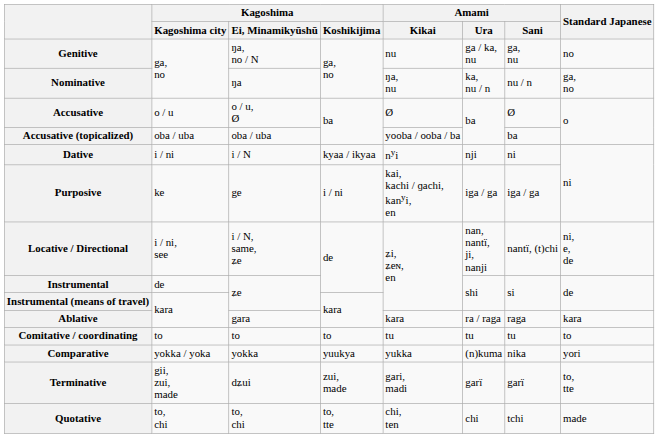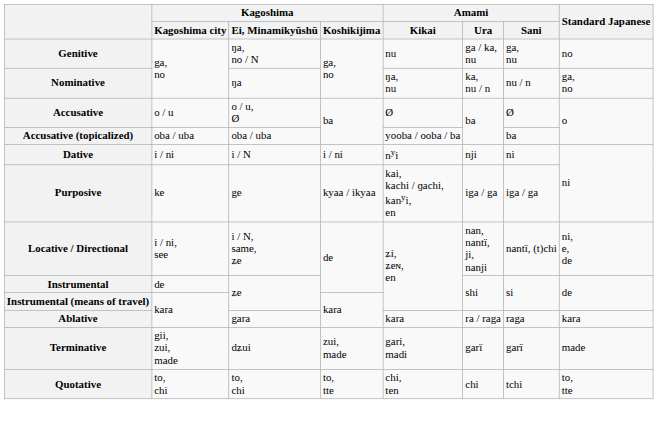 <table class="wikitable">
 <tr>
 <th rowspan="2"> </th>
 <th colspan="3">Kagoshima</th>
 <th colspan="3">Amami</th>
 <th rowspan="2">Standard Japanese</th>
 </tr>
 <tr>
 <th>Kagoshima city</th>
 <th>Ei, Minamikyūshū</th>
 <th>Koshikijima</th>
 <th>Kikai</th>
 <th>Ura</th>
 <th>Sani</th>
 </tr>
 <tr>
 <th>Genitive</th>
 <td rowspan="2">ga,<br> no</td>
 <td>ŋa,<br>no / N</td>
 <td rowspan="2">ga,<br> no</td>
 <td>nu</td>
 <td>ga / ka,<br> nu</td>
 <td>ga,<br> nu</td>
 <td>no</td>
 </tr>
 <tr>
 <th>Nominative</th>
 <td>ŋa</td>
 <td>ŋa,<br> nu</td>
 <td>ka,<br> nu / n</td>
 <td>nu / n</td>
 <td>ga,<br> no</td>
 </tr>
 <tr>
 <th>Accusative</th>
 <td>o / u</td>
 <td>o / u,<br> Ø</td>
 <td rowspan="2">ba</td>
 <td>Ø</td>
 <td rowspan="2">ba</td>
 <td>Ø</td>
 <td rowspan="2">o</td>
 </tr>
 <tr>
 <th>Accusative (topicalized)</th>
 <td>oba / uba</td>
 <td>oba / uba</td>
 <td>yooba / ooba / ba</td>
 <td>ba</td>
 </tr>
 <tr>
 <th>Dative</th>
 <td>i / ni</td>
 <td>i / N</td>
-<td>kyaa / ikyaa</td>
+<td>i / ni</td>
 <td>n<sup>y</sup>i</td>
 <td>nji</td>
 <td>ni</td>
 <td rowspan="2">ni</td>
 </tr>
 <tr>
 <th>Purposive</th>
 <td>ke</td>
 <td>ge</td>
-<td>i / ni</td>
+<td>kyaa / ikyaa</td>
 <td>kai,<br> kachi / ɡachi,<br> kan<sup>y</sup>i,<br> en</td>
 <td>iga / ga</td>
 <td>iga / ga</td>
 </tr>
 <tr>
 <th>Locative / Directional</th>
 <td>i / ni,<br> see</td>
 <td>i / N,<br> same,<br> ʑe</td>
 <td rowspan="2">de</td>
 <td rowspan="3">ʑi,<br> ʑeɴ,<br> en</td>
 <td>nan,<br> nantï,<br> ji,<br> nanji</td>
 <td>nantï, (t)chi</td>
 <td>ni,<br> e,<br> de</td>
 </tr>
 <tr>
 <th>Instrumental</th>
 <td>de</td>
 <td rowspan="2">ʑe</td>
 <td rowspan="2">shi</td>
 <td rowspan="2">si</td>
 <td rowspan="2">de</td>
 </tr>
 <tr>
 <th>Instrumental (means of travel)</th>
 <td rowspan="2">kara</td>
 <td rowspan="2">kara</td>
 </tr>
 <tr>
 <th>Ablative</th>
 <td>gara</td>
 <td>kara</td>
 <td>ra / raga</td>
 <td>raga</td>
 <td>kara</td>
 </tr>
 <tr>
-<th>Comitative / coordinating</th>
-<td>to</td>
-<td>to</td>
-<td>to</td>
-<td>tu</td>
-<td>tu</td>
-<td>tu</td>
-<td>to</td>
-</tr>
-<tr>
-<th>Comparative</th>
-<td>yokka / yoka</td>
-<td>yokka</td>
-<td>yuukya</td>
-<td>yukka</td>
-<td>(n)kuma</td>
-<td>nika</td>
-<td>yori</td>
-</tr>
-<tr>
 <th>Terminative</th>
 <td>gii,<br> zui,<br> made</td>
 <td>dʑui</td>
 <td>zui,<br> made</td>
 <td>gari,<br> madi</td>
 <td>garï</td>
 <td>garï</td>
-<td>to,<br> tte</td>
+<td>made</td>
 </tr>
 <tr>
 <th>Quotative</th>
 <td>to,<br> chi</td>
 <td>to,<br> chi</td>
 <td>to,<br> tte</td>
 <td>chi,<br> ten</td>
 <td>chi</td>
 <td>tchi</td>
-<td>made</td>
+<td>to,<br> tte</td>
 </tr>
 </table>
